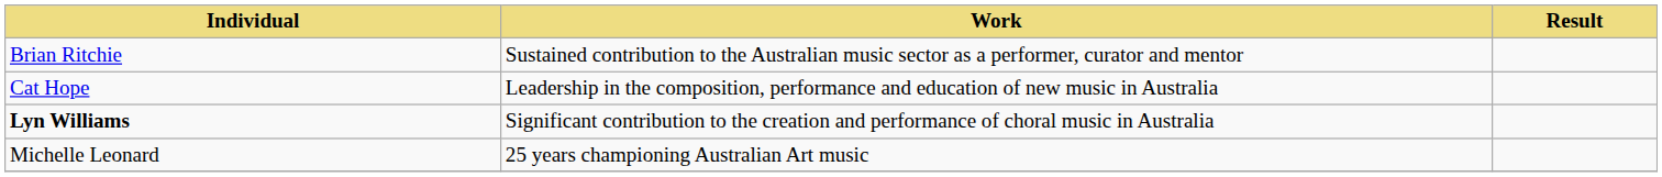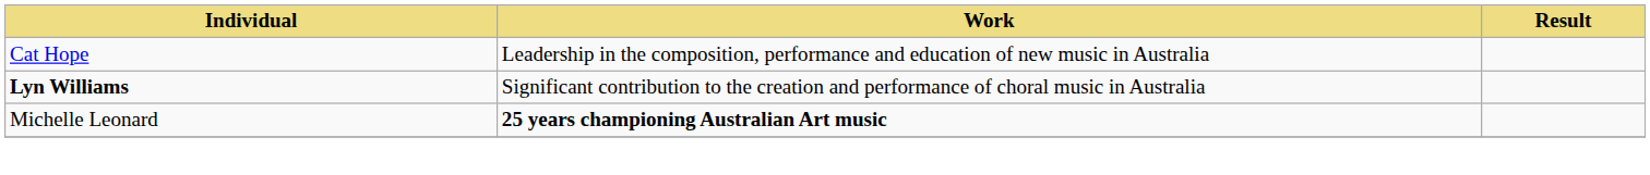 <table class="wikitable" width=100%>
 <tr>
 <th style="width:30%;background:#EEDD82;">Individual</th>
 <th style="width:60%;background:#EEDD82;">Work</th>
 <th style="width:10%;background:#EEDD82;">Result<br></th>
-</tr>
-<tr>
-<td><a href='#'>Brian Ritchie</a></td>
-<td>Sustained contribution to the Australian music sector as a performer, curator and mentor</td>
-<td></td>
 </tr>
 <tr>
 <td><a href='#'>Cat Hope</a></td>
 <td>Leadership in the composition, performance and education of new music in Australia</td>
 <td></td>
 </tr>
 <tr>
 <td><strong>Lyn Williams</strong></td>
 <td>Significant contribution to the creation and performance of choral music in Australia</td>
 <td></td>
 </tr>
 <tr>
 <td>Michelle Leonard</td>
-<td>25 years championing Australian Art music</td>
+<td><strong>25 years championing Australian Art music</strong></td>
 <td></td>
 </tr>
 <tr>
 </tr>
 </table>
